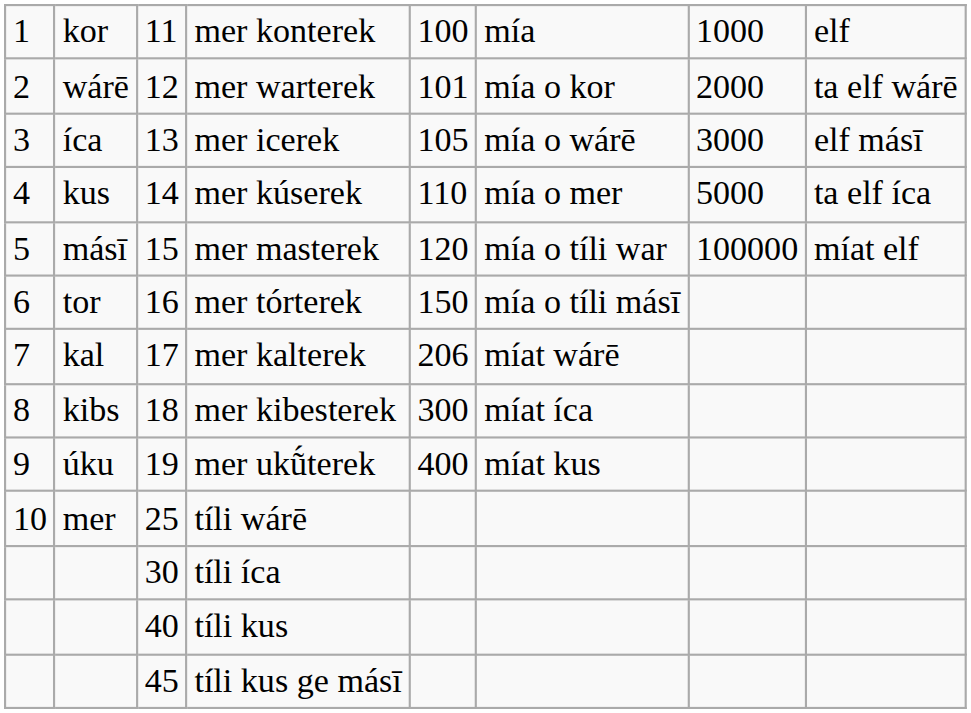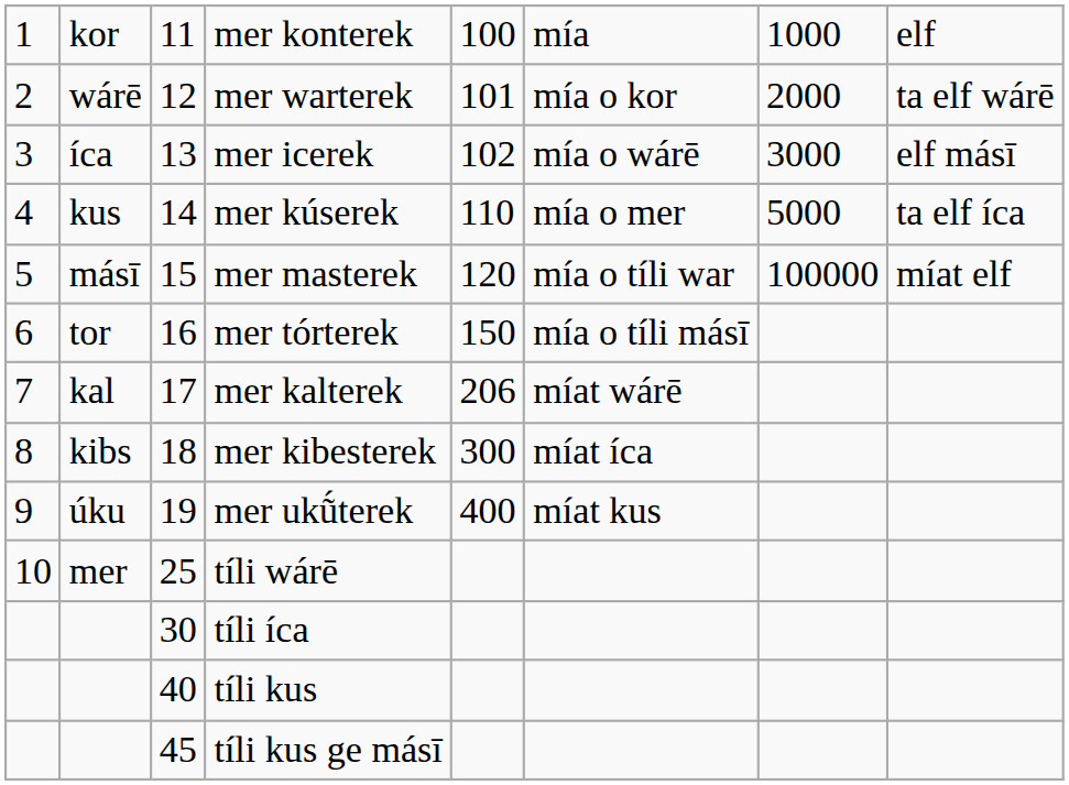 <table class="wikitable">
 <tr>
 <td>1</td>
 <td>kor</td>
 <td>11</td>
 <td>mer konterek</td>
 <td>100</td>
 <td>mía</td>
 <td>1000</td>
 <td>elf</td>
 </tr>
 <tr>
 <td>2</td>
 <td>wárē</td>
 <td>12</td>
 <td>mer warterek</td>
 <td>101</td>
 <td>mía o kor</td>
 <td>2000</td>
 <td>ta elf wárē</td>
 </tr>
 <tr>
 <td>3</td>
 <td>íca</td>
 <td>13</td>
 <td>mer icerek</td>
-<td>105</td>
+<td>102</td>
 <td>mía o wárē</td>
 <td>3000</td>
 <td>elf másī</td>
 </tr>
 <tr>
 <td>4</td>
 <td>kus</td>
 <td>14</td>
 <td>mer kúserek</td>
 <td>110</td>
 <td>mía o mer</td>
 <td>5000</td>
 <td>ta elf íca</td>
 </tr>
 <tr>
 <td>5</td>
 <td>másī</td>
 <td>15</td>
 <td>mer masterek</td>
 <td>120</td>
 <td>mía o tíli war</td>
 <td>100000</td>
 <td>míat elf</td>
 </tr>
 <tr>
 <td>6</td>
 <td>tor</td>
 <td>16</td>
 <td>mer tórterek</td>
 <td>150</td>
 <td>mía o tíli másī</td>
 <td></td>
 <td></td>
 </tr>
 <tr>
 <td>7</td>
 <td>kal</td>
 <td>17</td>
 <td>mer kalterek</td>
 <td>206</td>
 <td>míat wárē</td>
 <td></td>
 <td></td>
 </tr>
 <tr>
 <td>8</td>
 <td>kibs</td>
 <td>18</td>
 <td>mer kibesterek</td>
 <td>300</td>
 <td>míat íca</td>
 <td></td>
 <td></td>
 </tr>
 <tr>
 <td>9</td>
 <td>úku</td>
 <td>19</td>
 <td>mer ukṹterek</td>
 <td>400</td>
 <td>míat kus</td>
 <td></td>
 <td></td>
 </tr>
 <tr>
 <td>10</td>
 <td>mer</td>
 <td>25</td>
 <td>tíli wárē</td>
 <td></td>
 <td></td>
 <td></td>
 <td></td>
 </tr>
 <tr>
 <td></td>
 <td></td>
 <td>30</td>
 <td>tíli íca</td>
 <td></td>
 <td></td>
 <td></td>
 <td></td>
 </tr>
 <tr>
 <td></td>
 <td></td>
 <td>40</td>
 <td>tíli kus</td>
 <td></td>
 <td></td>
 <td></td>
 <td></td>
 </tr>
 <tr>
 <td></td>
 <td></td>
 <td>45</td>
 <td>tíli kus ge másī</td>
 <td></td>
 <td></td>
 <td></td>
 <td></td>
 </tr>
 </table>
